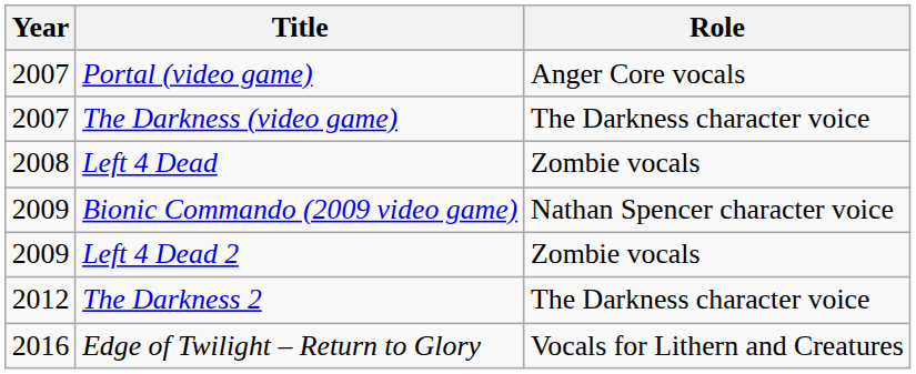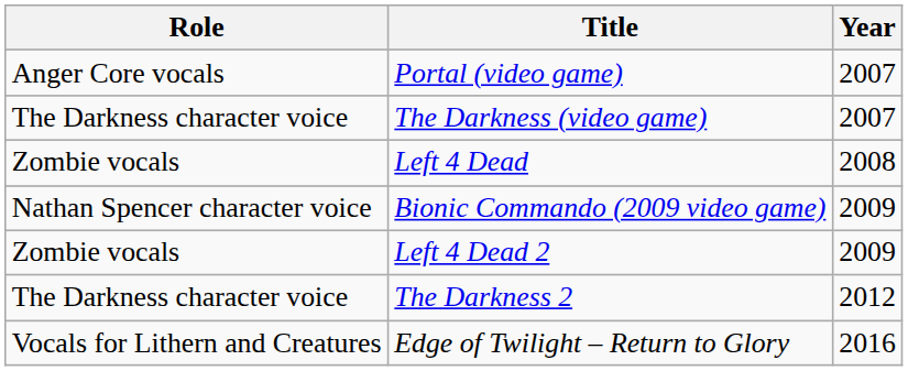 <table class="wikitable">
 <tr>
+<th>Role</th>
+<th>Title</th>
 <th>Year</th>
-<th>Title</th>
-<th>Role</th>
 </tr>
 <tr>
+<td>Anger Core vocals</td>
+<td><em><a href='#'>Portal (video game)</a></em></td>
 <td>2007</td>
-<td><em><a href='#'>Portal (video game)</a></em></td>
-<td>Anger Core vocals</td>
 </tr>
 <tr>
+<td>The Darkness character voice</td>
+<td><em><a href='#'>The Darkness (video game)</a></em></td>
 <td>2007</td>
-<td><em><a href='#'>The Darkness (video game)</a></em></td>
-<td>The Darkness character voice</td>
 </tr>
 <tr>
+<td>Zombie vocals</td>
+<td><em><a href='#'>Left 4 Dead</a></em></td>
 <td>2008</td>
-<td><em><a href='#'>Left 4 Dead</a></em></td>
-<td>Zombie vocals</td>
 </tr>
 <tr>
+<td>Nathan Spencer character voice</td>
+<td><em><a href='#'>Bionic Commando (2009 video game)</a></em></td>
 <td>2009</td>
-<td><em><a href='#'>Bionic Commando (2009 video game)</a></em></td>
-<td>Nathan Spencer character voice</td>
 </tr>
 <tr>
+<td>Zombie vocals</td>
+<td><em><a href='#'>Left 4 Dead 2</a></em></td>
 <td>2009</td>
-<td><em><a href='#'>Left 4 Dead 2</a></em></td>
-<td>Zombie vocals</td>
 </tr>
 <tr>
+<td>The Darkness character voice</td>
+<td><em><a href='#'>The Darkness 2</a></em></td>
 <td>2012</td>
-<td><em><a href='#'>The Darkness 2</a></em></td>
-<td>The Darkness character voice</td>
 </tr>
 <tr>
+<td>Vocals for Lithern and Creatures</td>
+<td><em>Edge of Twilight – Return to Glory</em></td>
 <td>2016</td>
-<td><em>Edge of Twilight – Return to Glory</em></td>
-<td>Vocals for Lithern and Creatures</td>
 </tr>
 </table>
